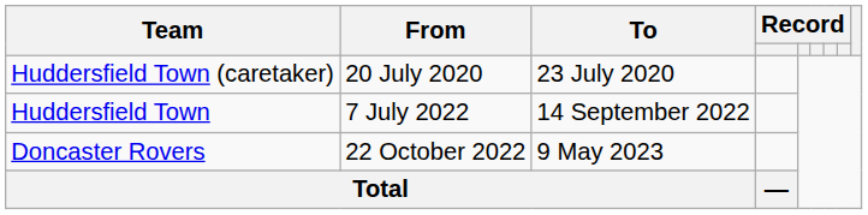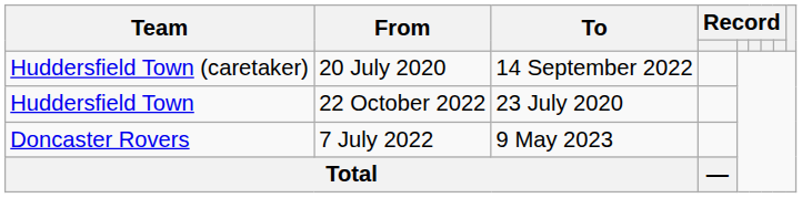 <table class=wikitable style="text-align: center">
 <tr>
 <th rowspan=2>Team</th>
 <th rowspan=2>From</th>
 <th rowspan=2>To</th>
 <th colspan=5>Record</th>
 <th rowspan=2></th>
 </tr>
 <tr>
 <th></th>
 <th></th>
 <th></th>
 <th></th>
 <th></th>
 </tr>
 <tr>
 <td align=left><a href='#'>Huddersfield Town</a> (caretaker)</td>
 <td align=left>20 July 2020</td>
+<td align=left>14 September 2022<br></td>
+<td></td>
+</tr>
+<tr>
+<td align=left><a href='#'>Huddersfield Town</a></td>
+<td align=left>22 October 2022</td>
 <td align=left>23 July 2020<br></td>
 <td></td>
 </tr>
 <tr>
-<td align=left><a href='#'>Huddersfield Town</a></td>
+<td align=left><a href='#'>Doncaster Rovers</a></td>
 <td align=left>7 July 2022</td>
-<td align=left>14 September 2022<br></td>
-<td></td>
-</tr>
-<tr>
-<td align=left><a href='#'>Doncaster Rovers</a></td>
-<td align=left>22 October 2022</td>
 <td align=left>9 May 2023<br></td>
 <td></td>
 </tr>
 <tr>
 <th colspan=3>Total<br></th>
 <th>—</th>
 </tr>
 </table>
